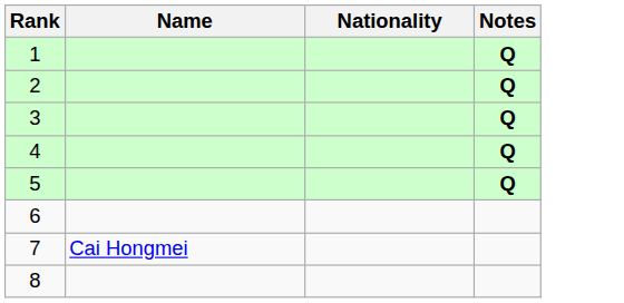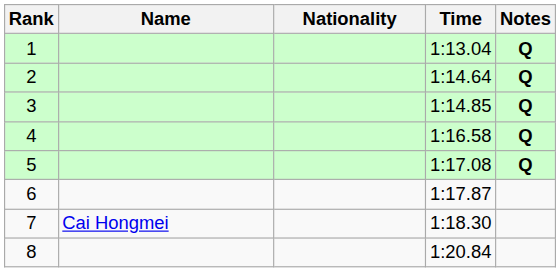 <table class="wikitable sortable" style="text-align:center">
 <tr>
 <th>Rank</th>
 <th style="width:180px">Name</th>
 <th style="width:125px">Nationality</th>
+<th>Time</th>
 <th>Notes</th>
 </tr>
 <tr style="background:#cfc;">
 <td>1</td>
 <td style="text-align:left;"></td>
 <td style="text-align:left;"></td>
+<td>1:13.04</td>
 <td><strong>Q</strong></td>
 </tr>
 <tr style="background:#cfc;">
 <td>2</td>
 <td style="text-align:left;"></td>
 <td style="text-align:left;"></td>
+<td>1:14.64</td>
 <td><strong>Q</strong></td>
 </tr>
 <tr style="background:#cfc;">
 <td>3</td>
 <td style="text-align:left;"></td>
 <td style="text-align:left;"></td>
+<td>1:14.85</td>
 <td><strong>Q</strong></td>
 </tr>
 <tr style="background:#cfc;">
 <td>4</td>
 <td style="text-align:left;"></td>
 <td style="text-align:left;"></td>
+<td>1:16.58</td>
 <td><strong>Q</strong></td>
 </tr>
 <tr style="background:#cfc;">
 <td>5</td>
 <td style="text-align:left;"></td>
 <td style="text-align:left;"></td>
+<td>1:17.08</td>
 <td><strong>Q</strong></td>
 </tr>
 <tr>
 <td>6</td>
 <td style="text-align:left;"></td>
 <td style="text-align:left;"></td>
+<td>1:17.87</td>
 <td></td>
 </tr>
 <tr>
 <td>7</td>
 <td style="text-align:left;"><a href='#'>Cai Hongmei</a></td>
 <td style="text-align:left;"></td>
+<td>1:18.30</td>
 <td></td>
 </tr>
 <tr>
 <td>8</td>
 <td style="text-align:left;"></td>
 <td style="text-align:left;"></td>
+<td>1:20.84</td>
 <td></td>
 </tr>
 </table>
